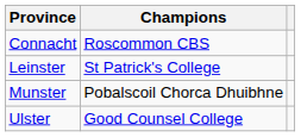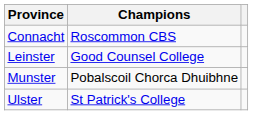 <table class="wikitable">
 <tr>
 <th>Province</th>
 <th>Champions</th>
 <th></th>
 </tr>
 <tr>
 <td><a href='#'>Connacht</a></td>
 <td><a href='#'>Roscommon CBS</a></td>
 <td></td>
 </tr>
 <tr>
 <td><a href='#'>Leinster</a></td>
-<td><a href='#'>St Patrick's College</a></td>
+<td><a href='#'>Good Counsel College</a></td>
 <td></td>
 </tr>
 <tr>
 <td><a href='#'>Munster</a></td>
 <td>Pobalscoil Chorca Dhuibhne</td>
 <td></td>
 </tr>
 <tr>
 <td><a href='#'>Ulster</a></td>
-<td><a href='#'>Good Counsel College</a></td>
+<td><a href='#'>St Patrick's College</a></td>
 <td></td>
 </tr>
 </table>
